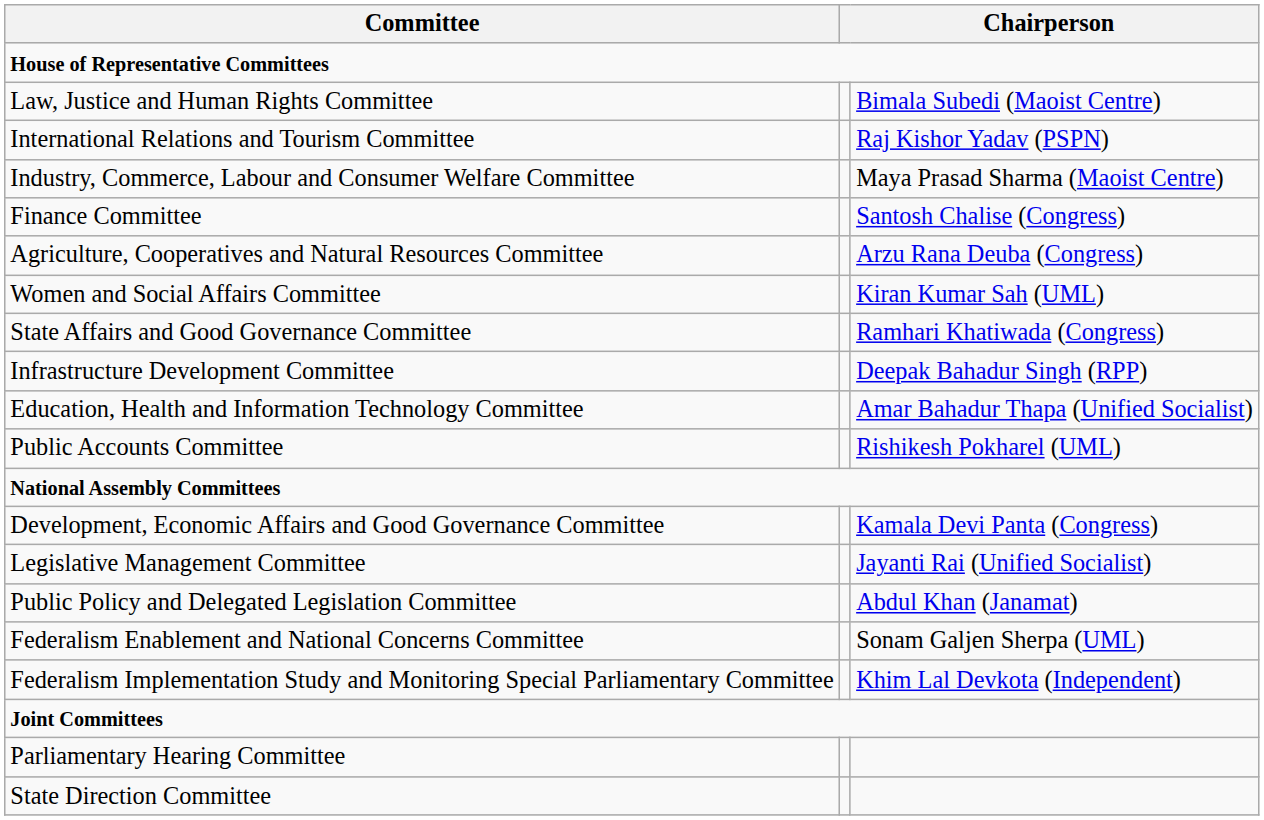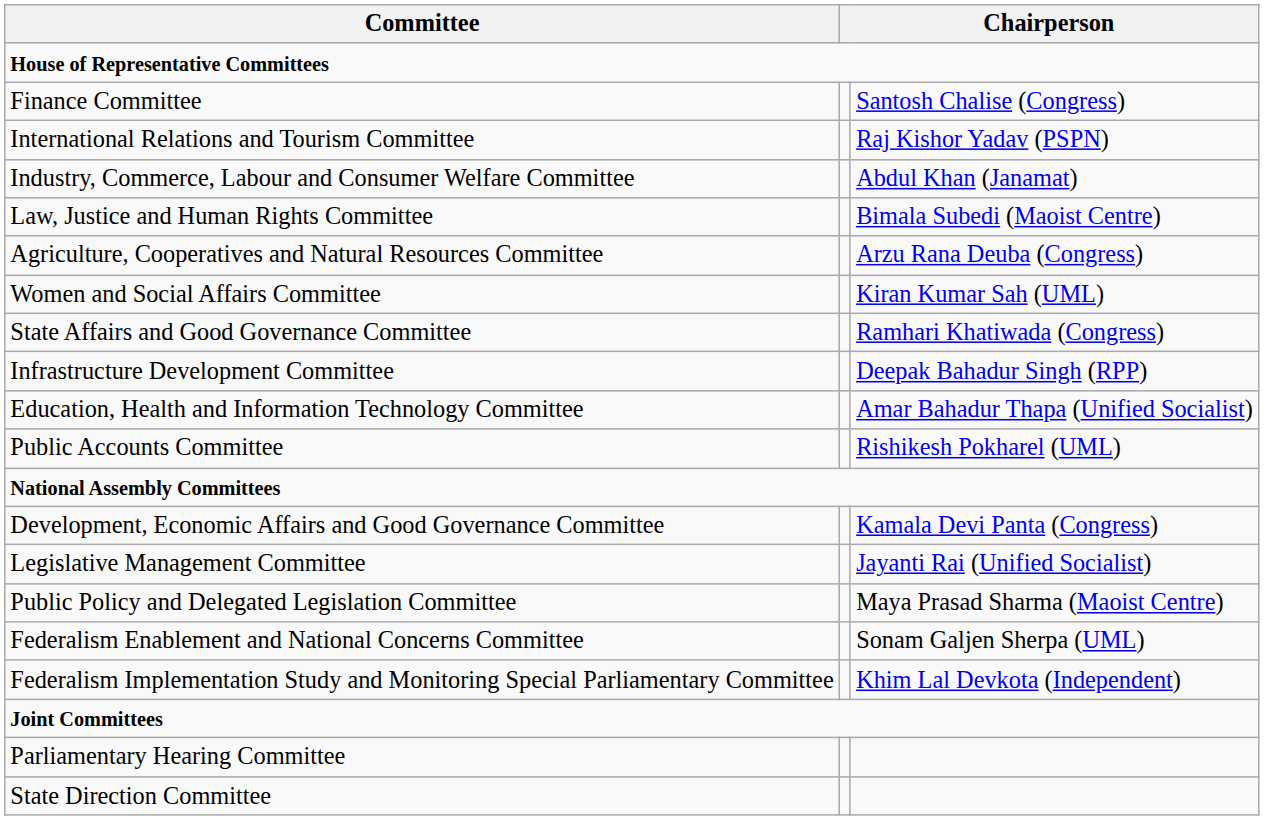 <table class="wikitable">
 <tr>
 <th>Committee</th>
 <th colspan="2">Chairperson</th>
 </tr>
 <tr>
 <td colspan="3"><strong><small>House of Representative Committees</small></strong></td>
 </tr>
 <tr>
-<td>Law, Justice and Human Rights Committee</td>
+<td>Finance Committee</td>
 <td></td>
-<td><a href='#'>Bimala Subedi</a> (<a href='#'>Maoist Centre</a>)</td>
+<td><a href='#'>Santosh Chalise</a> (<a href='#'>Congress</a>)</td>
 </tr>
 <tr>
 <td>International Relations and Tourism Committee</td>
 <td></td>
 <td><a href='#'>Raj Kishor Yadav</a> (<a href='#'>PSPN</a>)</td>
 </tr>
 <tr>
 <td>Industry, Commerce, Labour and Consumer Welfare Committee</td>
 <td></td>
-<td>Maya Prasad Sharma (<a href='#'>Maoist Centre</a>)</td>
+<td><a href='#'>Abdul Khan</a> (<a href='#'>Janamat</a>)</td>
 </tr>
 <tr>
-<td>Finance Committee</td>
+<td>Law, Justice and Human Rights Committee</td>
 <td></td>
-<td><a href='#'>Santosh Chalise</a> (<a href='#'>Congress</a>)</td>
+<td><a href='#'>Bimala Subedi</a> (<a href='#'>Maoist Centre</a>)</td>
 </tr>
 <tr>
 <td>Agriculture, Cooperatives and Natural Resources Committee</td>
 <td></td>
 <td><a href='#'>Arzu Rana Deuba</a> (<a href='#'>Congress</a>)</td>
 </tr>
 <tr>
 <td>Women and Social Affairs Committee</td>
 <td></td>
 <td><a href='#'>Kiran Kumar Sah</a> (<a href='#'>UML</a>)</td>
 </tr>
 <tr>
 <td>State Affairs and Good Governance Committee</td>
 <td></td>
 <td><a href='#'>Ramhari Khatiwada</a> (<a href='#'>Congress</a>)</td>
 </tr>
 <tr>
 <td>Infrastructure Development Committee</td>
 <td></td>
 <td><a href='#'>Deepak Bahadur Singh</a> (<a href='#'>RPP</a>)</td>
 </tr>
 <tr>
 <td>Education, Health and Information Technology Committee</td>
 <td></td>
 <td><a href='#'>Amar Bahadur Thapa</a> (<a href='#'>Unified Socialist</a>)</td>
 </tr>
 <tr>
 <td>Public Accounts Committee</td>
 <td></td>
 <td><a href='#'>Rishikesh Pokharel</a> (<a href='#'>UML</a>)</td>
 </tr>
 <tr>
 <td colspan="3"><strong><small>National Assembly Committees</small></strong></td>
 </tr>
 <tr>
 <td>Development, Economic Affairs and Good Governance Committee</td>
 <td></td>
 <td><a href='#'>Kamala Devi Panta</a> (<a href='#'>Congress</a>)</td>
 </tr>
 <tr>
 <td>Legislative Management Committee</td>
 <td></td>
 <td><a href='#'>Jayanti Rai</a> (<a href='#'>Unified Socialist</a>)</td>
 </tr>
 <tr>
 <td>Public Policy and Delegated Legislation Committee</td>
 <td></td>
-<td><a href='#'>Abdul Khan</a> (<a href='#'>Janamat</a>)</td>
+<td>Maya Prasad Sharma (<a href='#'>Maoist Centre</a>)</td>
 </tr>
 <tr>
 <td>Federalism Enablement and National Concerns Committee</td>
 <td></td>
 <td>Sonam Galjen Sherpa (<a href='#'>UML</a>)</td>
 </tr>
 <tr>
 <td>Federalism Implementation Study and Monitoring Special Parliamentary Committee</td>
 <td></td>
 <td><a href='#'>Khim Lal Devkota</a> (<a href='#'>Independent</a>)</td>
 </tr>
 <tr>
 <td colspan="3"><strong><small>Joint Committees</small></strong></td>
 </tr>
 <tr>
 <td>Parliamentary Hearing Committee</td>
 <td></td>
 <td></td>
 </tr>
 <tr>
 <td>State Direction Committee</td>
 <td></td>
 <td></td>
 </tr>
 </table>
